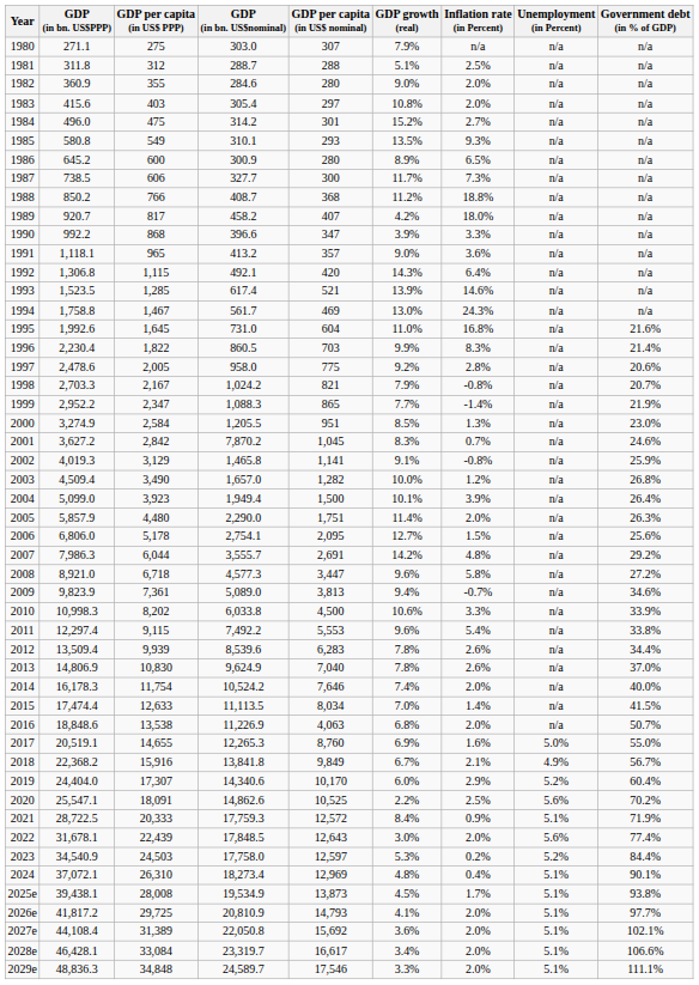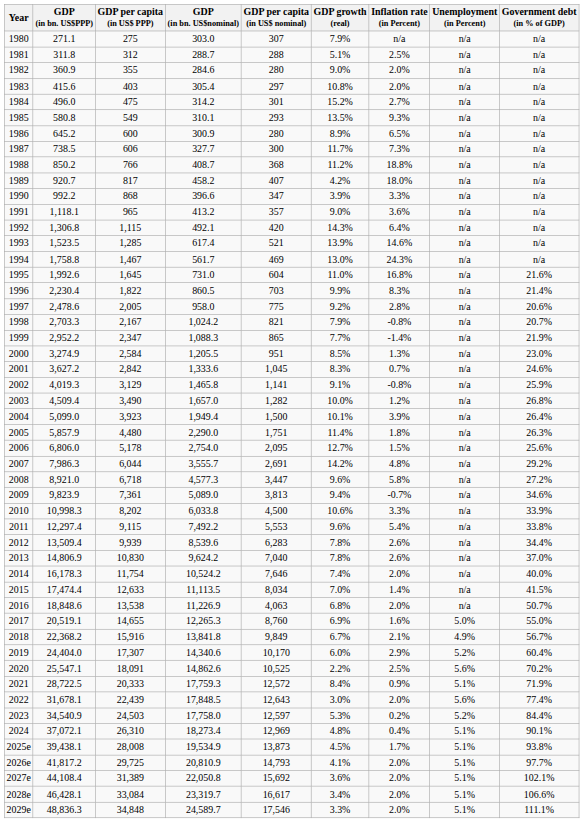 <table class="wikitable" style="text-align:center;">
 <tr>
 <th>Year</th>
 <th>GDP<br><small>(in bn. US$PPP)</small></th>
 <th>GDP per capita<br><small>(in US$ PPP)</small></th>
 <th>GDP<br><small>(in bn. US$nominal)</small></th>
 <th>GDP per capita<br><small>(in US$ nominal)</small></th>
 <th>GDP growth<br><small>(real)</small></th>
 <th>Inflation rate<br><small>(in Percent)</small></th>
 <th>Unemployment<br><small>(in Percent)</small></th>
 <th>Government debt<br><small>(in % of GDP)</small></th>
 </tr>
 <tr>
 <td>1980</td>
 <td>271.1</td>
 <td>275</td>
 <td>303.0</td>
 <td>307</td>
 <td>7.9%</td>
 <td>n/a</td>
 <td>n/a</td>
 <td>n/a</td>
 </tr>
 <tr>
 <td>1981</td>
 <td>311.8</td>
 <td>312</td>
 <td>288.7</td>
 <td>288</td>
 <td>5.1%</td>
 <td>2.5%</td>
 <td>n/a</td>
 <td>n/a</td>
 </tr>
 <tr>
 <td>1982</td>
 <td>360.9</td>
 <td>355</td>
 <td>284.6</td>
 <td>280</td>
 <td>9.0%</td>
 <td>2.0%</td>
 <td>n/a</td>
 <td>n/a</td>
 </tr>
 <tr>
 <td>1983</td>
 <td>415.6</td>
 <td>403</td>
 <td>305.4</td>
 <td>297</td>
 <td>10.8%</td>
 <td>2.0%</td>
 <td>n/a</td>
 <td>n/a</td>
 </tr>
 <tr>
 <td>1984</td>
 <td>496.0</td>
 <td>475</td>
 <td>314.2</td>
 <td>301</td>
 <td>15.2%</td>
 <td>2.7%</td>
 <td>n/a</td>
 <td>n/a</td>
 </tr>
 <tr>
 <td>1985</td>
 <td>580.8</td>
 <td>549</td>
 <td>310.1</td>
 <td>293</td>
 <td>13.5%</td>
 <td>9.3%</td>
 <td>n/a</td>
 <td>n/a</td>
 </tr>
 <tr>
 <td>1986</td>
 <td>645.2</td>
 <td>600</td>
 <td>300.9</td>
 <td>280</td>
 <td>8.9%</td>
 <td>6.5%</td>
 <td>n/a</td>
 <td>n/a</td>
 </tr>
 <tr>
 <td>1987</td>
 <td>738.5</td>
 <td>606</td>
 <td>327.7</td>
 <td>300</td>
 <td>11.7%</td>
 <td>7.3%</td>
 <td>n/a</td>
 <td>n/a</td>
 </tr>
 <tr>
 <td>1988</td>
 <td>850.2</td>
 <td>766</td>
 <td>408.7</td>
 <td>368</td>
 <td>11.2%</td>
 <td>18.8%</td>
 <td>n/a</td>
 <td>n/a</td>
 </tr>
 <tr>
 <td>1989</td>
 <td>920.7</td>
 <td>817</td>
 <td>458.2</td>
 <td>407</td>
 <td>4.2%</td>
 <td>18.0%</td>
 <td>n/a</td>
 <td>n/a</td>
 </tr>
 <tr>
 <td>1990</td>
 <td>992.2</td>
 <td>868</td>
 <td>396.6</td>
 <td>347</td>
 <td>3.9%</td>
 <td>3.3%</td>
 <td>n/a</td>
 <td>n/a</td>
 </tr>
 <tr>
 <td>1991</td>
 <td>1,118.1</td>
 <td>965</td>
 <td>413.2</td>
 <td>357</td>
 <td>9.0%</td>
 <td>3.6%</td>
 <td>n/a</td>
 <td>n/a</td>
 </tr>
 <tr>
 <td>1992</td>
 <td>1,306.8</td>
 <td>1,115</td>
 <td>492.1</td>
 <td>420</td>
 <td>14.3%</td>
 <td>6.4%</td>
 <td>n/a</td>
 <td>n/a</td>
 </tr>
 <tr>
 <td>1993</td>
 <td>1,523.5</td>
 <td>1,285</td>
 <td>617.4</td>
 <td>521</td>
 <td>13.9%</td>
 <td>14.6%</td>
 <td>n/a</td>
 <td>n/a</td>
 </tr>
 <tr>
 <td>1994</td>
 <td>1,758.8</td>
 <td>1,467</td>
 <td>561.7</td>
 <td>469</td>
 <td>13.0%</td>
 <td>24.3%</td>
 <td>n/a</td>
 <td>n/a</td>
 </tr>
 <tr>
 <td>1995</td>
 <td>1,992.6</td>
 <td>1,645</td>
 <td>731.0</td>
 <td>604</td>
 <td>11.0%</td>
 <td>16.8%</td>
 <td>n/a</td>
 <td>21.6%</td>
 </tr>
 <tr>
 <td>1996</td>
 <td>2,230.4</td>
 <td>1,822</td>
 <td>860.5</td>
 <td>703</td>
 <td>9.9%</td>
 <td>8.3%</td>
 <td>n/a</td>
 <td>21.4%</td>
 </tr>
 <tr>
 <td>1997</td>
 <td>2,478.6</td>
 <td>2,005</td>
 <td>958.0</td>
 <td>775</td>
 <td>9.2%</td>
 <td>2.8%</td>
 <td>n/a</td>
 <td>20.6%</td>
 </tr>
 <tr>
 <td>1998</td>
 <td>2,703.3</td>
 <td>2,167</td>
 <td>1,024.2</td>
 <td>821</td>
 <td>7.9%</td>
 <td>-0.8%</td>
 <td>n/a</td>
 <td>20.7%</td>
 </tr>
 <tr>
 <td>1999</td>
 <td>2,952.2</td>
 <td>2,347</td>
 <td>1,088.3</td>
 <td>865</td>
 <td>7.7%</td>
 <td>-1.4%</td>
 <td>n/a</td>
 <td>21.9%</td>
 </tr>
 <tr>
 <td>2000</td>
 <td>3,274.9</td>
 <td>2,584</td>
 <td>1,205.5</td>
 <td>951</td>
 <td>8.5%</td>
 <td>1.3%</td>
 <td>n/a</td>
 <td>23.0%</td>
 </tr>
 <tr>
 <td>2001</td>
 <td>3,627.2</td>
 <td>2,842</td>
-<td>7,870.2</td>
+<td>1,333.6</td>
 <td>1,045</td>
 <td>8.3%</td>
 <td>0.7%</td>
 <td>n/a</td>
 <td>24.6%</td>
 </tr>
 <tr>
 <td>2002</td>
 <td>4,019.3</td>
 <td>3,129</td>
 <td>1,465.8</td>
 <td>1,141</td>
 <td>9.1%</td>
 <td>-0.8%</td>
 <td>n/a</td>
 <td>25.9%</td>
 </tr>
 <tr>
 <td>2003</td>
 <td>4,509.4</td>
 <td>3,490</td>
 <td>1,657.0</td>
 <td>1,282</td>
 <td>10.0%</td>
 <td>1.2%</td>
 <td>n/a</td>
 <td>26.8%</td>
 </tr>
 <tr>
 <td>2004</td>
 <td>5,099.0</td>
 <td>3,923</td>
 <td>1,949.4</td>
 <td>1,500</td>
 <td>10.1%</td>
 <td>3.9%</td>
 <td>n/a</td>
 <td>26.4%</td>
 </tr>
 <tr>
 <td>2005</td>
 <td>5,857.9</td>
 <td>4,480</td>
 <td>2,290.0</td>
 <td>1,751</td>
 <td>11.4%</td>
-<td>2.0%</td>
+<td>1.8%</td>
 <td>n/a</td>
 <td>26.3%</td>
 </tr>
 <tr>
 <td>2006</td>
 <td>6,806.0</td>
 <td>5,178</td>
-<td>2,754.1</td>
+<td>2,754.0</td>
 <td>2,095</td>
 <td>12.7%</td>
 <td>1.5%</td>
 <td>n/a</td>
 <td>25.6%</td>
 </tr>
 <tr>
 <td>2007</td>
 <td>7,986.3</td>
 <td>6,044</td>
 <td>3,555.7</td>
 <td>2,691</td>
 <td>14.2%</td>
 <td>4.8%</td>
 <td>n/a</td>
 <td>29.2%</td>
 </tr>
 <tr>
 <td>2008</td>
 <td>8,921.0</td>
 <td>6,718</td>
 <td>4,577.3</td>
 <td>3,447</td>
 <td>9.6%</td>
 <td>5.8%</td>
 <td>n/a</td>
 <td>27.2%</td>
 </tr>
 <tr>
 <td>2009</td>
 <td>9,823.9</td>
 <td>7,361</td>
 <td>5,089.0</td>
 <td>3,813</td>
 <td>9.4%</td>
 <td>-0.7%</td>
 <td>n/a</td>
 <td>34.6%</td>
 </tr>
 <tr>
 <td>2010</td>
 <td>10,998.3</td>
 <td>8,202</td>
 <td>6,033.8</td>
 <td>4,500</td>
 <td>10.6%</td>
 <td>3.3%</td>
 <td>n/a</td>
 <td>33.9%</td>
 </tr>
 <tr>
 <td>2011</td>
 <td>12,297.4</td>
 <td>9,115</td>
 <td>7,492.2</td>
 <td>5,553</td>
 <td>9.6%</td>
 <td>5.4%</td>
 <td>n/a</td>
 <td>33.8%</td>
 </tr>
 <tr>
 <td>2012</td>
 <td>13,509.4</td>
 <td>9,939</td>
 <td>8,539.6</td>
 <td>6,283</td>
 <td>7.8%</td>
 <td>2.6%</td>
 <td>n/a</td>
 <td>34.4%</td>
 </tr>
 <tr>
 <td>2013</td>
 <td>14,806.9</td>
 <td>10,830</td>
-<td>9,624.9</td>
+<td>9,624.2</td>
 <td>7,040</td>
 <td>7.8%</td>
 <td>2.6%</td>
 <td>n/a</td>
 <td>37.0%</td>
 </tr>
 <tr>
 <td>2014</td>
 <td>16,178.3</td>
 <td>11,754</td>
 <td>10,524.2</td>
 <td>7,646</td>
 <td>7.4%</td>
 <td>2.0%</td>
 <td>n/a</td>
 <td>40.0%</td>
 </tr>
 <tr>
 <td>2015</td>
 <td>17,474.4</td>
 <td>12,633</td>
 <td>11,113.5</td>
 <td>8,034</td>
 <td>7.0%</td>
 <td>1.4%</td>
 <td>n/a</td>
 <td>41.5%</td>
 </tr>
 <tr>
 <td>2016</td>
 <td>18,848.6</td>
 <td>13,538</td>
 <td>11,226.9</td>
 <td>4,063</td>
 <td>6.8%</td>
 <td>2.0%</td>
 <td>n/a</td>
 <td>50.7%</td>
 </tr>
 <tr>
 <td>2017</td>
 <td>20,519.1</td>
 <td>14,655</td>
 <td>12,265.3</td>
 <td>8,760</td>
 <td>6.9%</td>
 <td>1.6%</td>
 <td>5.0%</td>
 <td>55.0%</td>
 </tr>
 <tr>
 <td>2018</td>
 <td>22,368.2</td>
 <td>15,916</td>
 <td>13,841.8</td>
 <td>9,849</td>
 <td>6.7%</td>
 <td>2.1%</td>
 <td>4.9%</td>
 <td>56.7%</td>
 </tr>
 <tr>
 <td>2019</td>
 <td>24,404.0</td>
 <td>17,307</td>
 <td>14,340.6</td>
 <td>10,170</td>
 <td>6.0%</td>
 <td>2.9%</td>
 <td>5.2%</td>
 <td>60.4%</td>
 </tr>
 <tr>
 <td>2020</td>
 <td>25,547.1</td>
 <td>18,091</td>
 <td>14,862.6</td>
 <td>10,525</td>
 <td>2.2%</td>
 <td>2.5%</td>
 <td>5.6%</td>
 <td>70.2%</td>
 </tr>
 <tr>
 <td>2021</td>
 <td>28,722.5</td>
 <td>20,333</td>
 <td>17,759.3</td>
 <td>12,572</td>
 <td>8.4%</td>
 <td>0.9%</td>
 <td>5.1%</td>
 <td>71.9%</td>
 </tr>
 <tr>
 <td>2022</td>
 <td>31,678.1</td>
 <td>22,439</td>
 <td>17,848.5</td>
 <td>12,643</td>
 <td>3.0%</td>
 <td>2.0%</td>
 <td>5.6%</td>
 <td>77.4%</td>
 </tr>
 <tr>
 <td>2023</td>
 <td>34,540.9</td>
 <td>24,503</td>
 <td>17,758.0</td>
 <td>12,597</td>
 <td>5.3%</td>
 <td>0.2%</td>
 <td>5.2%</td>
 <td>84.4%</td>
 </tr>
 <tr>
 <td>2024</td>
 <td>37,072.1</td>
 <td>26,310</td>
 <td>18,273.4</td>
 <td>12,969</td>
 <td>4.8%</td>
 <td>0.4%</td>
 <td>5.1%</td>
 <td>90.1%</td>
 </tr>
 <tr>
 <td>2025e</td>
 <td>39,438.1</td>
 <td>28,008</td>
 <td>19,534.9</td>
 <td>13,873</td>
 <td>4.5%</td>
 <td>1.7%</td>
 <td>5.1%</td>
 <td>93.8%</td>
 </tr>
 <tr>
 <td>2026e</td>
 <td>41,817.2</td>
 <td>29,725</td>
 <td>20,810.9</td>
 <td>14,793</td>
 <td>4.1%</td>
 <td>2.0%</td>
 <td>5.1%</td>
 <td>97.7%</td>
 </tr>
 <tr>
 <td>2027e</td>
 <td>44,108.4</td>
 <td>31,389</td>
 <td>22,050.8</td>
 <td>15,692</td>
 <td>3.6%</td>
 <td>2.0%</td>
 <td>5.1%</td>
 <td>102.1%</td>
 </tr>
 <tr>
 <td>2028e</td>
 <td>46,428.1</td>
 <td>33,084</td>
 <td>23,319.7</td>
 <td>16,617</td>
 <td>3.4%</td>
 <td>2.0%</td>
 <td>5.1%</td>
 <td>106.6%</td>
 </tr>
 <tr>
 <td>2029e</td>
 <td>48,836.3</td>
 <td>34,848</td>
 <td>24,589.7</td>
 <td>17,546</td>
 <td>3.3%</td>
 <td>2.0%</td>
 <td>5.1%</td>
 <td>111.1%</td>
 </tr>
 </table>
